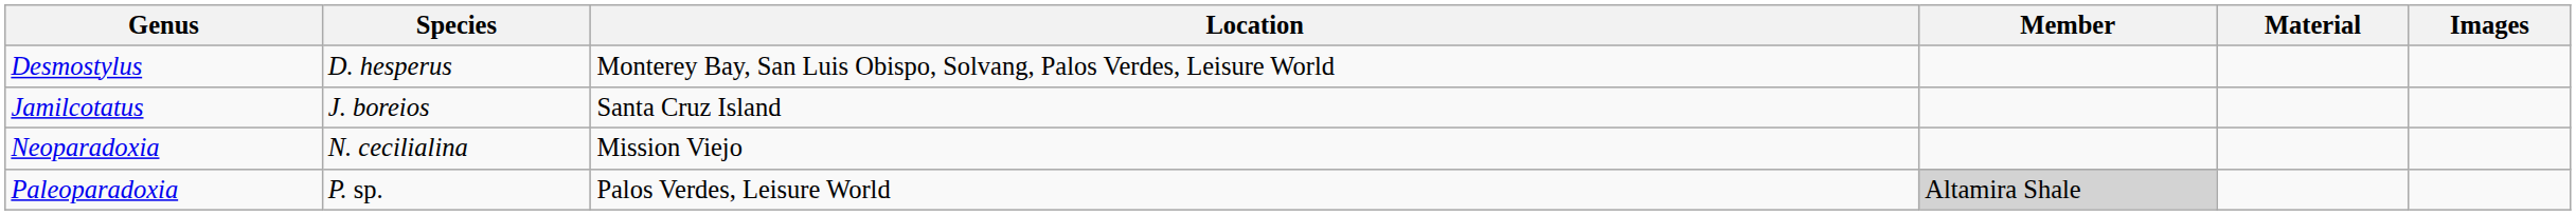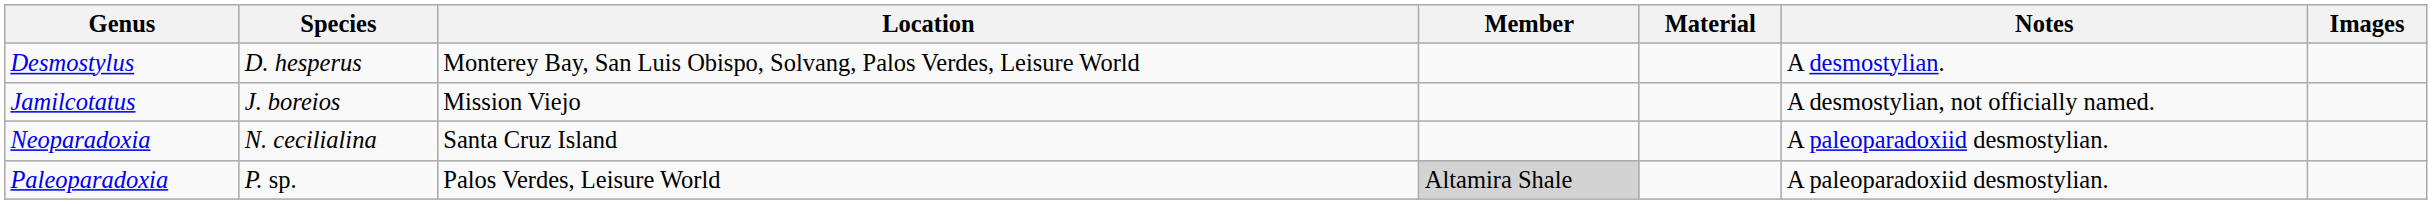 <table class="wikitable" align="center" width="100%">
 <tr>
 <th>Genus</th>
 <th>Species</th>
 <th>Location</th>
 <th>Member</th>
 <th>Material</th>
+<th>Notes</th>
 <th>Images</th>
 </tr>
 <tr>
 <td><em><a href='#'>Desmostylus</a></em></td>
 <td><em>D. hesperus</em></td>
 <td>Monterey Bay, San Luis Obispo, Solvang, Palos Verdes, Leisure World</td>
 <td></td>
 <td></td>
+<td>A <a href='#'>desmostylian</a>.</td>
 <td></td>
 </tr>
 <tr>
 <td><em><a href='#'>Jamilcotatus</a></em></td>
 <td><em>J. boreios</em></td>
-<td>Santa Cruz Island</td>
+<td>Mission Viejo</td>
 <td></td>
 <td></td>
+<td>A desmostylian, not officially named.</td>
 <td></td>
 </tr>
 <tr>
 <td><em><a href='#'>Neoparadoxia</a></em></td>
 <td><em>N. cecilialina</em></td>
-<td>Mission Viejo</td>
+<td>Santa Cruz Island</td>
 <td></td>
 <td></td>
+<td>A <a href='#'>paleoparadoxiid</a> desmostylian.</td>
 <td></td>
 </tr>
 <tr>
 <td><em><a href='#'>Paleoparadoxia</a></em></td>
 <td><em>P.</em> sp.</td>
 <td>Palos Verdes, Leisure World</td>
 <td style="background: lightgrey;">Altamira Shale</td>
 <td></td>
+<td>A paleoparadoxiid desmostylian.</td>
 <td></td>
 </tr>
 </table>
